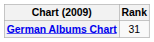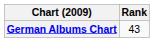 <table class="wikitable sortable plainrowheaders" style="text-align:center;">
 <tr>
 <th scope="col">Chart (2009)</th>
 <th scope="col">Rank</th>
 </tr>
 <tr>
 <th scope="row"><a href='#'>German Albums Chart</a></th>
-<td>31</td>
+<td>43</td>
 </tr>
 </table>
